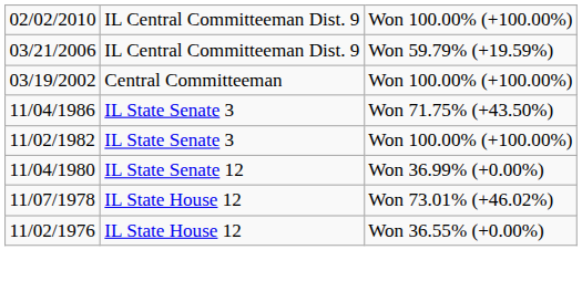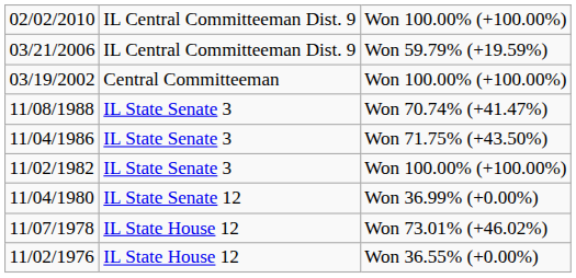 <table class="wikitable">
 <tr>
 <td>02/02/2010</td>
 <td>IL Central Committeeman Dist. 9</td>
 <td>Won 100.00% (+100.00%)</td>
 </tr>
 <tr>
 <td>03/21/2006</td>
 <td>IL Central Committeeman Dist. 9</td>
 <td>Won 59.79% (+19.59%)</td>
 </tr>
 <tr>
 <td>03/19/2002</td>
 <td>Central Committeeman</td>
 <td>Won 100.00% (+100.00%)</td>
+</tr>
+<tr>
+<td>11/08/1988</td>
+<td><a href='#'>IL State Senate</a> 3</td>
+<td>Won 70.74% (+41.47%)</td>
 </tr>
 <tr>
 <td>11/04/1986</td>
 <td><a href='#'>IL State Senate</a> 3</td>
 <td>Won 71.75% (+43.50%)</td>
 </tr>
 <tr>
 <td>11/02/1982</td>
 <td><a href='#'>IL State Senate</a> 3</td>
 <td>Won 100.00% (+100.00%)</td>
 </tr>
 <tr>
 <td>11/04/1980</td>
 <td><a href='#'>IL State Senate</a> 12</td>
 <td>Won 36.99% (+0.00%)</td>
 </tr>
 <tr>
 <td>11/07/1978</td>
 <td><a href='#'>IL State House</a> 12</td>
 <td>Won 73.01% (+46.02%)</td>
 </tr>
 <tr>
 <td>11/02/1976</td>
 <td><a href='#'>IL State House</a> 12</td>
 <td>Won 36.55% (+0.00%)</td>
 </tr>
 </table>
